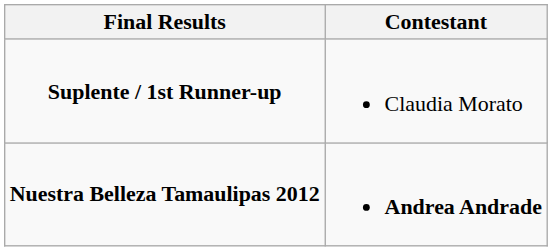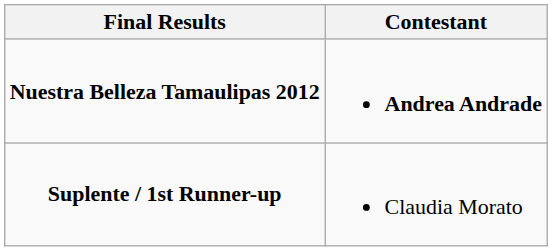 <table class="wikitable">
 <tr>
 <th>Final Results</th>
 <th>Contestant</th>
 </tr>
 <tr>
+<td style="text-align:center;"><strong>Nuestra Belleza Tamaulipas 2012</strong></td>
+<td><br><ul><li><strong>Andrea Andrade</strong></li></ul></td>
+</tr>
+<tr>
 <td style="text-align:center;"><strong>Suplente / 1st Runner-up</strong></td>
 <td><br><ul><li>Claudia Morato</li></ul></td>
 </tr>
-<tr>
-<td style="text-align:center;"><strong>Nuestra Belleza Tamaulipas 2012</strong></td>
-<td><br><ul><li><strong>Andrea Andrade</strong></li></ul></td>
-</tr>
 </table>
